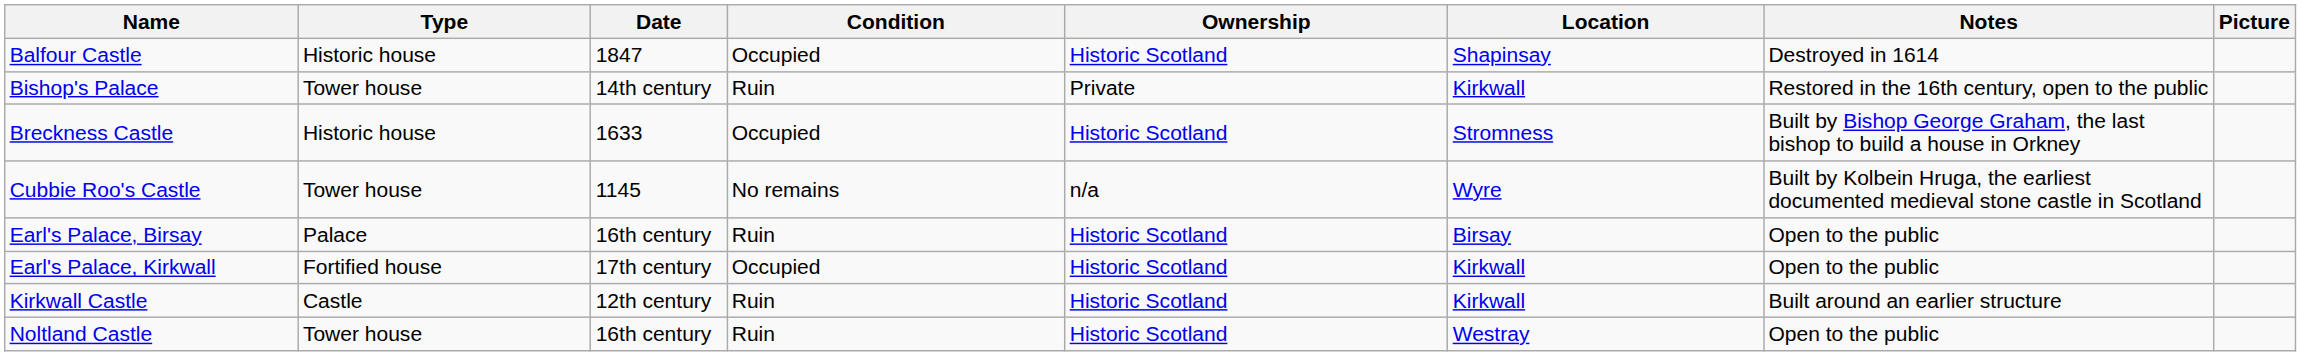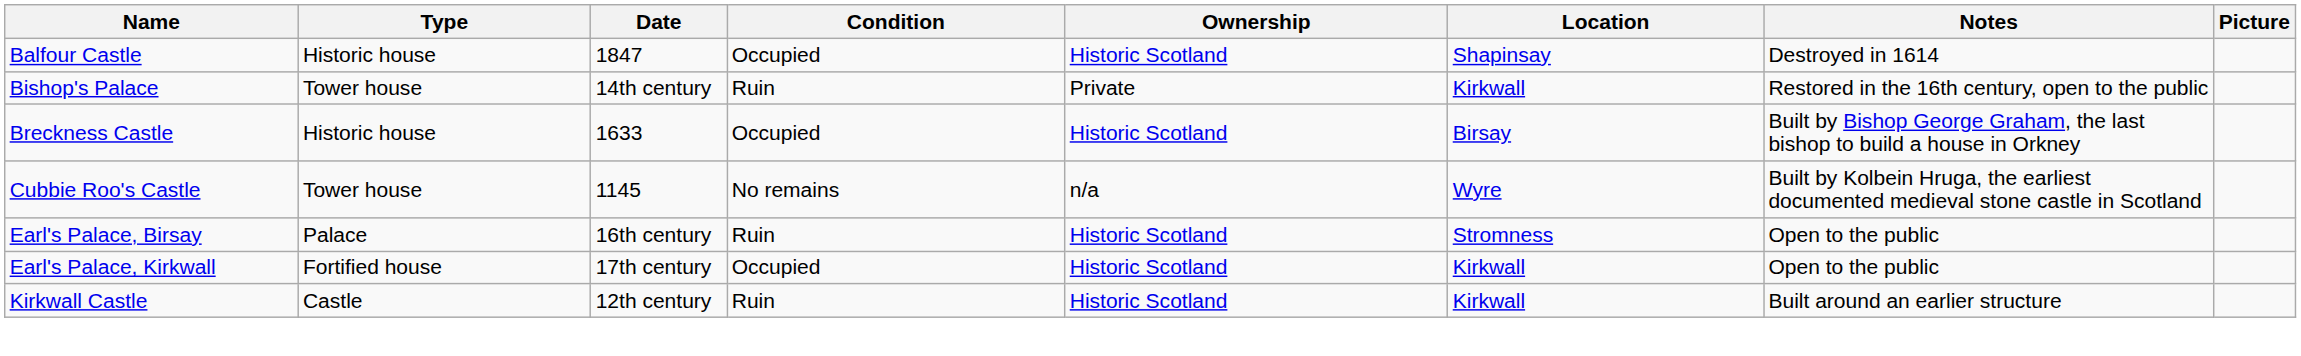 <table class="wikitable sortable" style="font-size:90%">
 <tr>
 <th style="width:13%;">Name</th>
 <th style="width:13%;">Type</th>
 <th style="width:6%;">Date</th>
 <th style="width:15%;">Condition</th>
 <th style="width:17%;">Ownership</th>
 <th style="width:14%;">Location</th>
 <th style="width:20%;">Notes</th>
 <th style="width:20%;">Picture</th>
 </tr>
 <tr>
 <td><a href='#'>Balfour Castle</a></td>
 <td>Historic house</td>
 <td>1847</td>
 <td>Occupied</td>
 <td><a href='#'>Historic Scotland</a></td>
 <td><a href='#'>Shapinsay</a></td>
 <td>Destroyed in 1614</td>
 <td></td>
 </tr>
 <tr>
 <td><a href='#'>Bishop's Palace</a></td>
 <td>Tower house</td>
 <td>14th century</td>
 <td>Ruin</td>
 <td>Private</td>
 <td><a href='#'>Kirkwall</a></td>
 <td>Restored in the 16th century, open to the public</td>
 <td></td>
 </tr>
 <tr>
 <td><a href='#'>Breckness Castle</a></td>
 <td>Historic house</td>
 <td>1633</td>
 <td>Occupied</td>
 <td><a href='#'>Historic Scotland</a></td>
-<td><a href='#'>Stromness</a></td>
+<td><a href='#'>Birsay</a></td>
 <td>Built by <a href='#'>Bishop George Graham</a>, the last bishop to build a house in Orkney</td>
 <td></td>
 </tr>
 <tr>
 <td><a href='#'>Cubbie Roo's Castle</a></td>
 <td>Tower house</td>
 <td>1145</td>
 <td>No remains</td>
 <td>n/a</td>
 <td><a href='#'>Wyre</a></td>
 <td>Built by Kolbein Hruga, the earliest documented medieval stone castle in Scotland</td>
 <td></td>
 </tr>
 <tr>
 <td><a href='#'>Earl's Palace, Birsay</a></td>
 <td>Palace</td>
 <td>16th century</td>
 <td>Ruin</td>
 <td><a href='#'>Historic Scotland</a></td>
-<td><a href='#'>Birsay</a></td>
+<td><a href='#'>Stromness</a></td>
 <td>Open to the public</td>
 <td></td>
 </tr>
 <tr>
 <td><a href='#'>Earl's Palace, Kirkwall</a></td>
 <td>Fortified house</td>
 <td>17th century</td>
 <td>Occupied</td>
 <td><a href='#'>Historic Scotland</a></td>
 <td><a href='#'>Kirkwall</a></td>
 <td>Open to the public</td>
 <td></td>
 </tr>
 <tr>
 <td><a href='#'>Kirkwall Castle</a></td>
 <td>Castle</td>
 <td>12th century</td>
 <td>Ruin</td>
 <td><a href='#'>Historic Scotland</a></td>
 <td><a href='#'>Kirkwall</a></td>
 <td>Built around an earlier structure</td>
 <td></td>
 </tr>
-<tr>
-<td><a href='#'>Noltland Castle</a></td>
-<td>Tower house</td>
-<td>16th century</td>
-<td>Ruin</td>
-<td><a href='#'>Historic Scotland</a></td>
-<td><a href='#'>Westray</a></td>
-<td>Open to the public</td>
-<td></td>
-</tr>
 </table>
